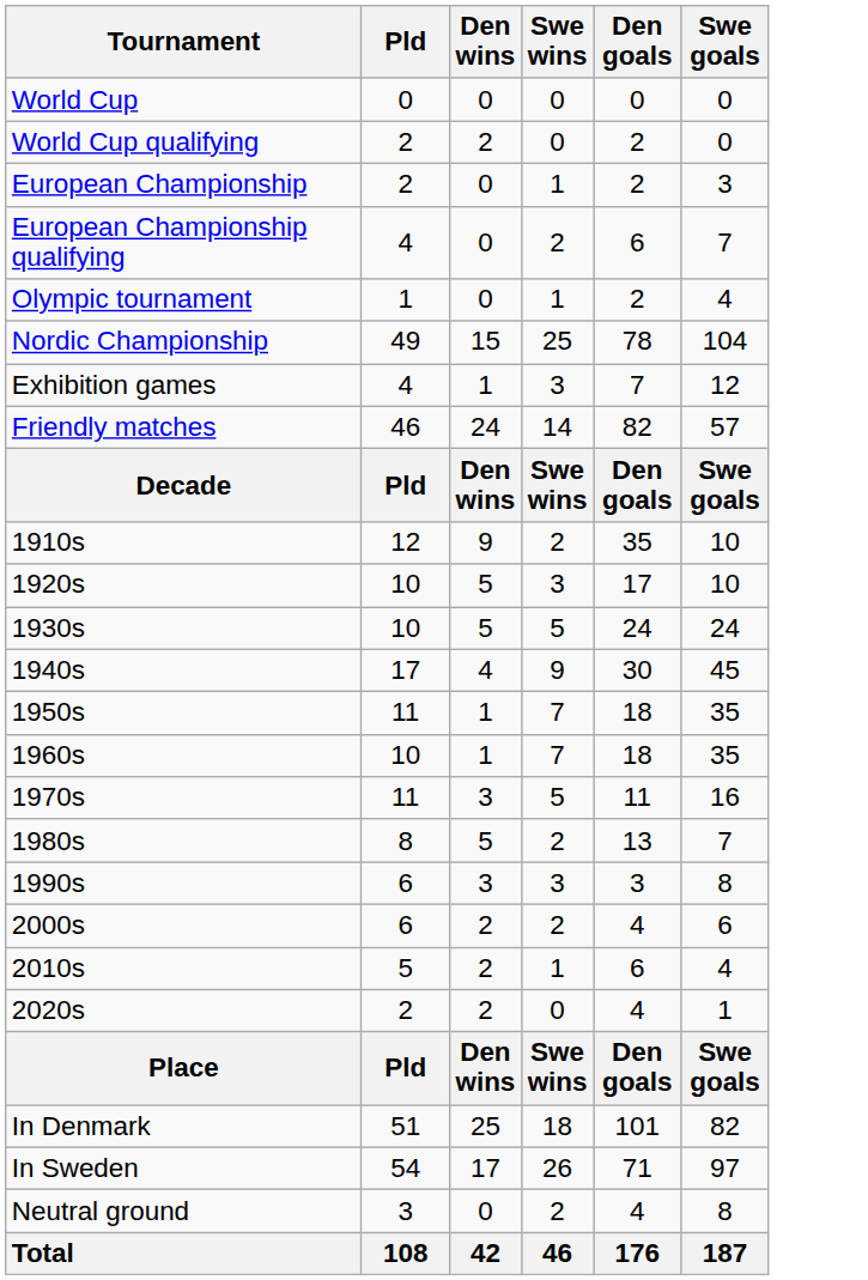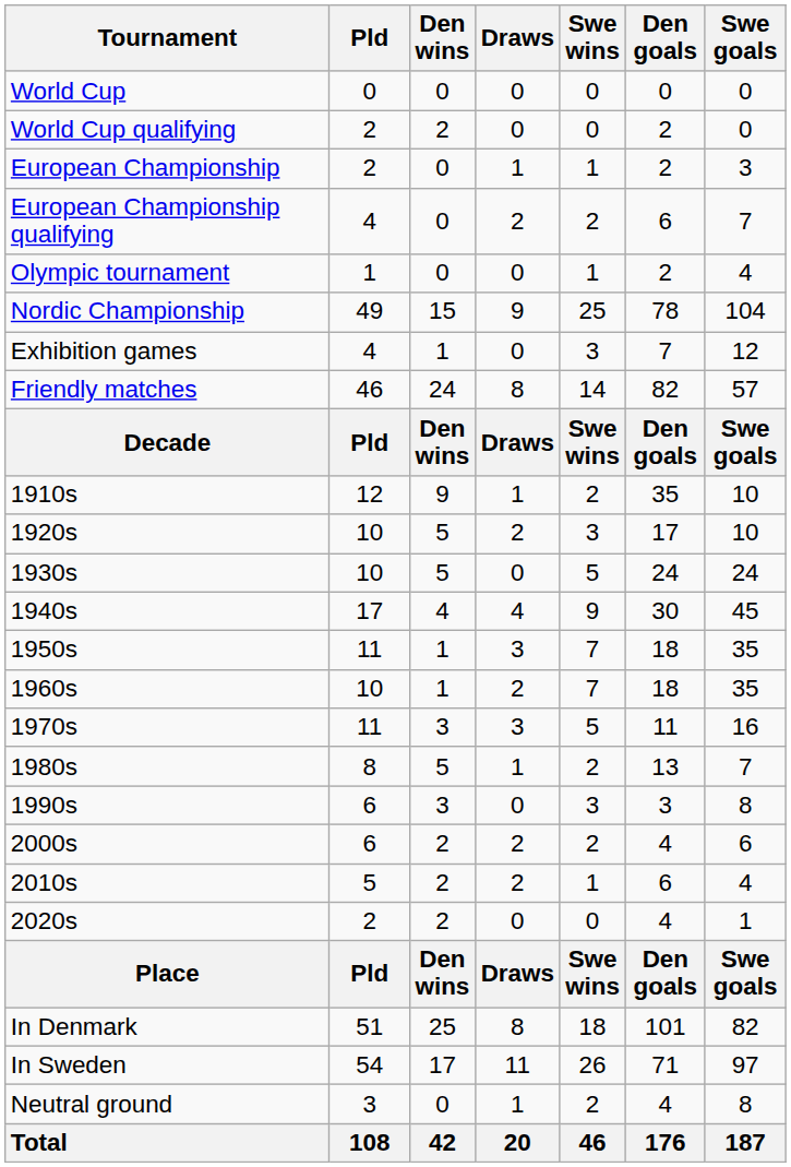 <table class="wikitable" style="text-align: center;">
 <tr>
 <th style="width: 205px;">Tournament</th>
 <th style="width: 45px;">Pld</th>
 <th style="width: 35px;">Den wins</th>
+<th style="width: 35px;">Draws</th>
 <th style="width: 35px;">Swe wins</th>
 <th style="width: 45px;">Den goals</th>
 <th style="width: 45px;">Swe goals</th>
 </tr>
 <tr>
 <td style="text-align: left;"><a href='#'>World Cup</a></td>
 <td>0</td>
 <td>0</td>
 <td>0</td>
 <td>0</td>
 <td>0</td>
+<td>0</td>
 </tr>
 <tr>
 <td style="text-align: left;"><a href='#'>World Cup qualifying</a></td>
 <td>2</td>
 <td>2</td>
+<td>0</td>
 <td>0</td>
 <td>2</td>
 <td>0</td>
 </tr>
 <tr>
 <td style="text-align: left;"><a href='#'>European Championship</a></td>
 <td>2</td>
 <td>0</td>
 <td>1</td>
+<td>1</td>
 <td>2</td>
 <td>3</td>
 </tr>
 <tr>
 <td style="text-align: left;"><a href='#'>European Championship qualifying</a></td>
 <td>4</td>
 <td>0</td>
 <td>2</td>
+<td>2</td>
 <td 0>6</td>
 <td>7</td>
 </tr>
 <tr>
 <td style="text-align: left;"><a href='#'>Olympic tournament</a></td>
 <td>1</td>
+<td>0</td>
 <td>0</td>
 <td>1</td>
 <td>2</td>
 <td>4</td>
 </tr>
 <tr>
 <td style="text-align: left;"><a href='#'>Nordic Championship</a></td>
 <td>49</td>
 <td>15</td>
+<td>9</td>
 <td>25</td>
 <td>78</td>
 <td>104</td>
 </tr>
 <tr>
 <td style="text-align: left;">Exhibition games</td>
 <td>4</td>
 <td>1</td>
+<td>0</td>
 <td>3</td>
 <td>7</td>
 <td>12</td>
 </tr>
 <tr>
 <td style="text-align: left;"><a href='#'>Friendly matches</a></td>
 <td>46</td>
 <td>24</td>
+<td>8</td>
 <td>14</td>
 <td>82</td>
 <td>57</td>
 </tr>
 <tr>
 <th style="width: 205px;">Decade</th>
 <th style="width: 45px;">Pld</th>
 <th style="width: 35px;">Den wins</th>
+<th style="width: 35px;">Draws</th>
 <th style="width: 35px;">Swe wins</th>
 <th style="width: 45px;">Den goals</th>
 <th style="width: 45px;">Swe goals</th>
 </tr>
 <tr>
 <td style="text-align: left;">1910s</td>
 <td>12</td>
 <td>9</td>
+<td>1</td>
 <td>2</td>
 <td>35</td>
 <td>10</td>
 </tr>
 <tr>
 <td style="text-align: left;">1920s</td>
 <td>10</td>
 <td>5</td>
+<td>2</td>
 <td>3</td>
 <td>17</td>
 <td>10</td>
 </tr>
 <tr>
 <td style="text-align: left;">1930s</td>
 <td>10</td>
 <td>5</td>
+<td>0</td>
 <td>5</td>
 <td>24</td>
 <td>24</td>
 </tr>
 <tr>
 <td style="text-align: left;">1940s</td>
 <td>17</td>
+<td>4</td>
 <td>4</td>
 <td>9</td>
 <td>30</td>
 <td>45</td>
 </tr>
 <tr>
 <td style="text-align: left;">1950s</td>
 <td>11</td>
 <td>1</td>
+<td>3</td>
 <td>7</td>
 <td>18</td>
 <td>35</td>
 </tr>
 <tr>
 <td style="text-align: left;">1960s</td>
 <td>10</td>
 <td>1</td>
+<td>2</td>
 <td>7</td>
 <td>18</td>
 <td>35</td>
 </tr>
 <tr>
 <td style="text-align: left;">1970s</td>
 <td>11</td>
+<td>3</td>
 <td>3</td>
 <td>5</td>
 <td>11</td>
 <td>16</td>
 </tr>
 <tr>
 <td style="text-align: left;">1980s</td>
 <td>8</td>
 <td>5</td>
+<td>1</td>
 <td>2</td>
 <td>13</td>
 <td>7</td>
 </tr>
 <tr>
 <td style="text-align: left;">1990s</td>
 <td>6</td>
 <td>3</td>
+<td>0</td>
 <td>3</td>
 <td>3</td>
 <td>8</td>
 </tr>
 <tr>
 <td style="text-align: left;">2000s</td>
 <td>6</td>
 <td>2</td>
 <td>2</td>
+<td>2</td>
 <td>4</td>
 <td>6</td>
 </tr>
 <tr>
 <td style="text-align: left;">2010s</td>
 <td>5</td>
+<td>2</td>
 <td>2</td>
 <td>1</td>
 <td>6</td>
 <td>4</td>
 </tr>
 <tr>
 <td style="text-align: left;">2020s</td>
 <td>2</td>
 <td>2</td>
 <td>0</td>
+<td>0</td>
 <td>4</td>
 <td>1</td>
 </tr>
 <tr>
 <th style="width: 205px;">Place</th>
 <th style="width: 45px;">Pld</th>
 <th style="width: 35px;">Den wins</th>
+<th style="width: 35px;">Draws</th>
 <th style="width: 35px;">Swe wins</th>
 <th style="width: 45px;">Den goals</th>
 <th style="width: 45px;">Swe goals</th>
 </tr>
 <tr>
 <td style="text-align: left;">In Denmark</td>
 <td>51</td>
 <td>25</td>
+<td>8</td>
 <td>18</td>
 <td>101</td>
 <td>82</td>
 </tr>
 <tr>
 <td style="text-align: left;">In Sweden</td>
 <td>54</td>
 <td>17</td>
+<td>11</td>
 <td>26</td>
 <td>71</td>
 <td>97</td>
 </tr>
 <tr>
 <td style="text-align: left;">Neutral ground</td>
 <td>3</td>
 <td>0</td>
+<td>1</td>
 <td>2</td>
 <td>4</td>
 <td>8</td>
 </tr>
 <tr>
 <th style="text-align: left;">Total</th>
 <th>108</th>
 <th>42</th>
+<th>20</th>
 <th>46</th>
 <th>176</th>
 <th>187</th>
 </tr>
 </table>
